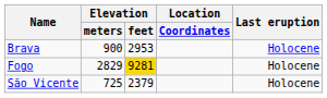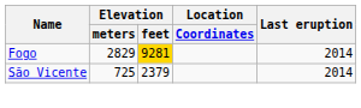 <table class="wikitable">
 <tr>
 <th rowspan="2">Name</th>
 <th colspan ="2">Elevation</th>
 <th>Location</th>
 <th rowspan="2">Last eruption</th>
 </tr>
 <tr>
 <th>meters</th>
 <th>feet</th>
 <th><a href='#'>Coordinates</a></th>
 </tr>
 <tr align="right">
-<td align="left"><a href='#'>Brava</a></td>
-<td>900</td>
-<td>2953</td>
-<td></td>
-<td><a href='#'>Holocene</a></td>
-</tr>
-<tr align="right">
 <td align="left"><a href='#'>Fogo</a></td>
 <td>2829</td>
 <td style="background: gold;">9281</td>
 <td></td>
-<td>Holocene</td>
+<td>2014</td>
 </tr>
 <tr align="right">
 <td align="left"><a href='#'>São Vicente</a></td>
 <td>725</td>
 <td>2379</td>
 <td></td>
-<td>Holocene</td>
+<td>2014</td>
 </tr>
 </table>
